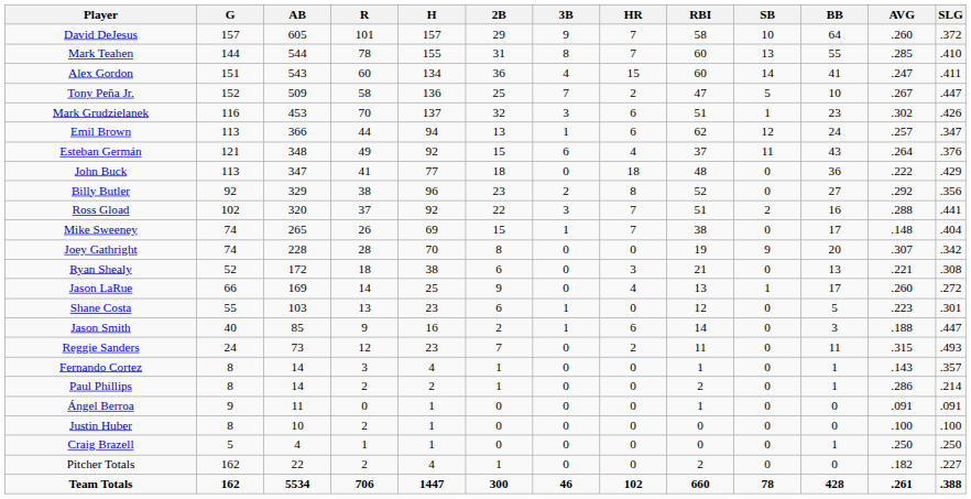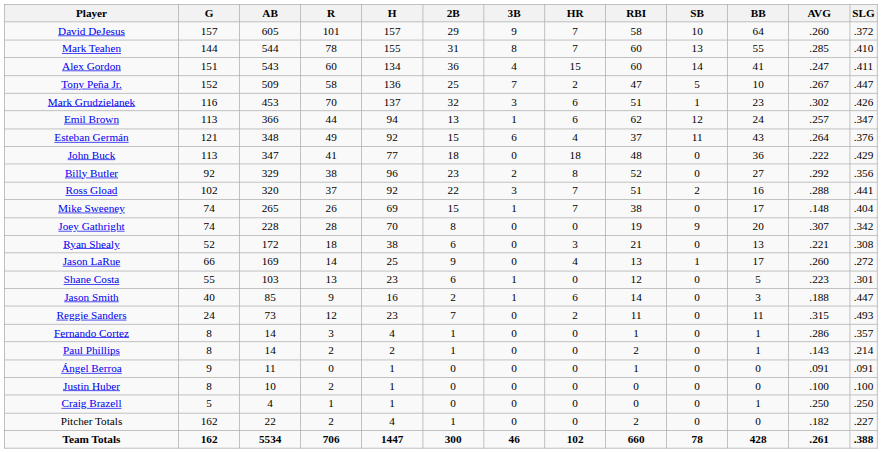 <table class=wikitable style="text-align:center">
 <tr>
 <th bgcolor=#DDDDFF; width="20%">Player</th>
 <th bgcolor=#DDDDFF; width="7%">G</th>
 <th bgcolor=#DDDDFF; width="7%">AB</th>
 <th bgcolor=#DDDDFF; width="7%">R</th>
 <th bgcolor=#DDDDFF; width="7%">H</th>
 <th bgcolor=#DDDDFF; width="7%">2B</th>
 <th bgcolor=#DDDDFF; width="7%">3B</th>
 <th bgcolor=#DDDDFF; width="7%">HR</th>
 <th bgcolor=#DDDDFF; width="7%">RBI</th>
 <th bgcolor=#DDDDFF; width="7%">SB</th>
 <th bgcolor=#DDDDFF; width="7%">BB</th>
 <th bgcolor=#DDDDFF; width="7%">AVG</th>
 <th bgcolor=#DDDDFF; width="7%">SLG</th>
 </tr>
 <tr>
 <td><a href='#'>David DeJesus</a></td>
 <td>157</td>
 <td>605</td>
 <td>101</td>
 <td>157</td>
 <td>29</td>
 <td>9</td>
 <td>7</td>
 <td>58</td>
 <td>10</td>
 <td>64</td>
 <td>.260</td>
 <td>.372</td>
 </tr>
 <tr>
 <td><a href='#'>Mark Teahen</a></td>
 <td>144</td>
 <td>544</td>
 <td>78</td>
 <td>155</td>
 <td>31</td>
 <td>8</td>
 <td>7</td>
 <td>60</td>
 <td>13</td>
 <td>55</td>
 <td>.285</td>
 <td>.410</td>
 </tr>
 <tr>
 <td><a href='#'>Alex Gordon</a></td>
 <td>151</td>
 <td>543</td>
 <td>60</td>
 <td>134</td>
 <td>36</td>
 <td>4</td>
 <td>15</td>
 <td>60</td>
 <td>14</td>
 <td>41</td>
 <td>.247</td>
 <td>.411</td>
 </tr>
 <tr>
 <td><a href='#'>Tony Peña Jr.</a></td>
 <td>152</td>
 <td>509</td>
 <td>58</td>
 <td>136</td>
 <td>25</td>
 <td>7</td>
 <td>2</td>
 <td>47</td>
 <td>5</td>
 <td>10</td>
 <td>.267</td>
 <td>.447</td>
 </tr>
 <tr>
 <td><a href='#'>Mark Grudzielanek</a></td>
 <td>116</td>
 <td>453</td>
 <td>70</td>
 <td>137</td>
 <td>32</td>
 <td>3</td>
 <td>6</td>
 <td>51</td>
 <td>1</td>
 <td>23</td>
 <td>.302</td>
 <td>.426</td>
 </tr>
 <tr>
 <td><a href='#'>Emil Brown</a></td>
 <td>113</td>
 <td>366</td>
 <td>44</td>
 <td>94</td>
 <td>13</td>
 <td>1</td>
 <td>6</td>
 <td>62</td>
 <td>12</td>
 <td>24</td>
 <td>.257</td>
 <td>.347</td>
 </tr>
 <tr>
 <td><a href='#'>Esteban Germán</a></td>
 <td>121</td>
 <td>348</td>
 <td>49</td>
 <td>92</td>
 <td>15</td>
 <td>6</td>
 <td>4</td>
 <td>37</td>
 <td>11</td>
 <td>43</td>
 <td>.264</td>
 <td>.376</td>
 </tr>
 <tr>
 <td><a href='#'>John Buck</a></td>
 <td>113</td>
 <td>347</td>
 <td>41</td>
 <td>77</td>
 <td>18</td>
 <td>0</td>
 <td>18</td>
 <td>48</td>
 <td>0</td>
 <td>36</td>
 <td>.222</td>
 <td>.429</td>
 </tr>
 <tr>
 <td><a href='#'>Billy Butler</a></td>
 <td>92</td>
 <td>329</td>
 <td>38</td>
 <td>96</td>
 <td>23</td>
 <td>2</td>
 <td>8</td>
 <td>52</td>
 <td>0</td>
 <td>27</td>
 <td>.292</td>
 <td>.356</td>
 </tr>
 <tr>
 <td><a href='#'>Ross Gload</a></td>
 <td>102</td>
 <td>320</td>
 <td>37</td>
 <td>92</td>
 <td>22</td>
 <td>3</td>
 <td>7</td>
 <td>51</td>
 <td>2</td>
 <td>16</td>
 <td>.288</td>
 <td>.441</td>
 </tr>
 <tr>
 <td><a href='#'>Mike Sweeney</a></td>
 <td>74</td>
 <td>265</td>
 <td>26</td>
 <td>69</td>
 <td>15</td>
 <td>1</td>
 <td>7</td>
 <td>38</td>
 <td>0</td>
 <td>17</td>
 <td>.148</td>
 <td>.404</td>
 </tr>
 <tr>
 <td><a href='#'>Joey Gathright</a></td>
 <td>74</td>
 <td>228</td>
 <td>28</td>
 <td>70</td>
 <td>8</td>
 <td>0</td>
 <td>0</td>
 <td>19</td>
 <td>9</td>
 <td>20</td>
 <td>.307</td>
 <td>.342</td>
 </tr>
 <tr>
 <td><a href='#'>Ryan Shealy</a></td>
 <td>52</td>
 <td>172</td>
 <td>18</td>
 <td>38</td>
 <td>6</td>
 <td>0</td>
 <td>3</td>
 <td>21</td>
 <td>0</td>
 <td>13</td>
 <td>.221</td>
 <td>.308</td>
 </tr>
 <tr>
 <td><a href='#'>Jason LaRue</a></td>
 <td>66</td>
 <td>169</td>
 <td>14</td>
 <td>25</td>
 <td>9</td>
 <td>0</td>
 <td>4</td>
 <td>13</td>
 <td>1</td>
 <td>17</td>
 <td>.260</td>
 <td>.272</td>
 </tr>
 <tr>
 <td><a href='#'>Shane Costa</a></td>
 <td>55</td>
 <td>103</td>
 <td>13</td>
 <td>23</td>
 <td>6</td>
 <td>1</td>
 <td>0</td>
 <td>12</td>
 <td>0</td>
 <td>5</td>
 <td>.223</td>
 <td>.301</td>
 </tr>
 <tr>
 <td><a href='#'>Jason Smith</a></td>
 <td>40</td>
 <td>85</td>
 <td>9</td>
 <td>16</td>
 <td>2</td>
 <td>1</td>
 <td>6</td>
 <td>14</td>
 <td>0</td>
 <td>3</td>
 <td>.188</td>
 <td>.447</td>
 </tr>
 <tr>
 <td><a href='#'>Reggie Sanders</a></td>
 <td>24</td>
 <td>73</td>
 <td>12</td>
 <td>23</td>
 <td>7</td>
 <td>0</td>
 <td>2</td>
 <td>11</td>
 <td>0</td>
 <td>11</td>
 <td>.315</td>
 <td>.493</td>
 </tr>
 <tr>
 <td><a href='#'>Fernando Cortez</a></td>
 <td>8</td>
 <td>14</td>
 <td>3</td>
 <td>4</td>
 <td>1</td>
 <td>0</td>
 <td>0</td>
 <td>1</td>
 <td>0</td>
 <td>1</td>
-<td>.143</td>
+<td>.286</td>
 <td>.357</td>
 </tr>
 <tr>
 <td><a href='#'>Paul Phillips</a></td>
 <td>8</td>
 <td>14</td>
 <td>2</td>
 <td>2</td>
 <td>1</td>
 <td>0</td>
 <td>0</td>
 <td>2</td>
 <td>0</td>
 <td>1</td>
-<td>.286</td>
+<td>.143</td>
 <td>.214</td>
 </tr>
 <tr>
 <td><a href='#'>Ángel Berroa</a></td>
 <td>9</td>
 <td>11</td>
 <td>0</td>
 <td>1</td>
 <td>0</td>
 <td>0</td>
 <td>0</td>
 <td>1</td>
 <td>0</td>
 <td>0</td>
 <td>.091</td>
 <td>.091</td>
 </tr>
 <tr>
 <td><a href='#'>Justin Huber</a></td>
 <td>8</td>
 <td>10</td>
 <td>2</td>
 <td>1</td>
 <td>0</td>
 <td>0</td>
 <td>0</td>
 <td>0</td>
 <td>0</td>
 <td>0</td>
 <td>.100</td>
 <td>.100</td>
 </tr>
 <tr>
 <td><a href='#'>Craig Brazell</a></td>
 <td>5</td>
 <td>4</td>
 <td>1</td>
 <td>1</td>
 <td>0</td>
 <td>0</td>
 <td>0</td>
 <td>0</td>
 <td>0</td>
 <td>1</td>
 <td>.250</td>
 <td>.250</td>
 </tr>
 <tr>
 <td>Pitcher Totals</td>
 <td>162</td>
 <td>22</td>
 <td>2</td>
 <td>4</td>
 <td>1</td>
 <td>0</td>
 <td>0</td>
 <td>2</td>
 <td>0</td>
 <td>0</td>
 <td>.182</td>
 <td>.227</td>
 </tr>
 <tr>
 <td><strong>Team Totals</strong></td>
 <td><strong>162</strong></td>
 <td><strong>5534</strong></td>
 <td><strong>706</strong></td>
 <td><strong>1447</strong></td>
 <td><strong>300</strong></td>
 <td><strong>46</strong></td>
 <td><strong>102</strong></td>
 <td><strong>660</strong></td>
 <td><strong>78</strong></td>
 <td><strong>428</strong></td>
 <td><strong>.261</strong></td>
 <td><strong>.388</strong></td>
 </tr>
 </table>
